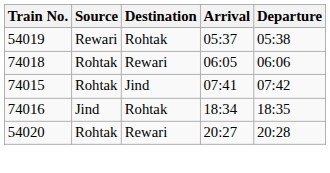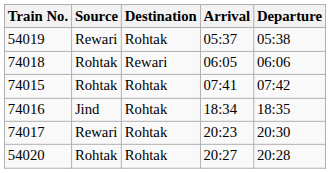 <table class="wikitable">
 <tr>
 <th>Train No.</th>
 <th>Source</th>
 <th>Destination</th>
 <th>Arrival</th>
 <th>Departure</th>
 </tr>
 <tr>
 <td>54019</td>
 <td>Rewari</td>
 <td>Rohtak</td>
 <td>05:37</td>
 <td>05:38</td>
 </tr>
 <tr>
 <td>74018</td>
 <td>Rohtak</td>
 <td>Rewari</td>
 <td>06:05</td>
 <td>06:06</td>
 </tr>
 <tr>
 <td>74015</td>
 <td>Rohtak</td>
-<td>Jind</td>
+<td>Rohtak</td>
 <td>07:41</td>
 <td>07:42</td>
 </tr>
 <tr>
 <td>74016</td>
 <td>Jind</td>
 <td>Rohtak</td>
 <td>18:34</td>
 <td>18:35</td>
 </tr>
 <tr>
+<td>74017</td>
+<td>Rewari</td>
+<td>Rohtak</td>
+<td>20:23</td>
+<td>20:30</td>
+</tr>
+<tr>
 <td>54020</td>
 <td>Rohtak</td>
-<td>Rewari</td>
+<td>Rohtak</td>
 <td>20:27</td>
 <td>20:28</td>
 </tr>
 </table>
